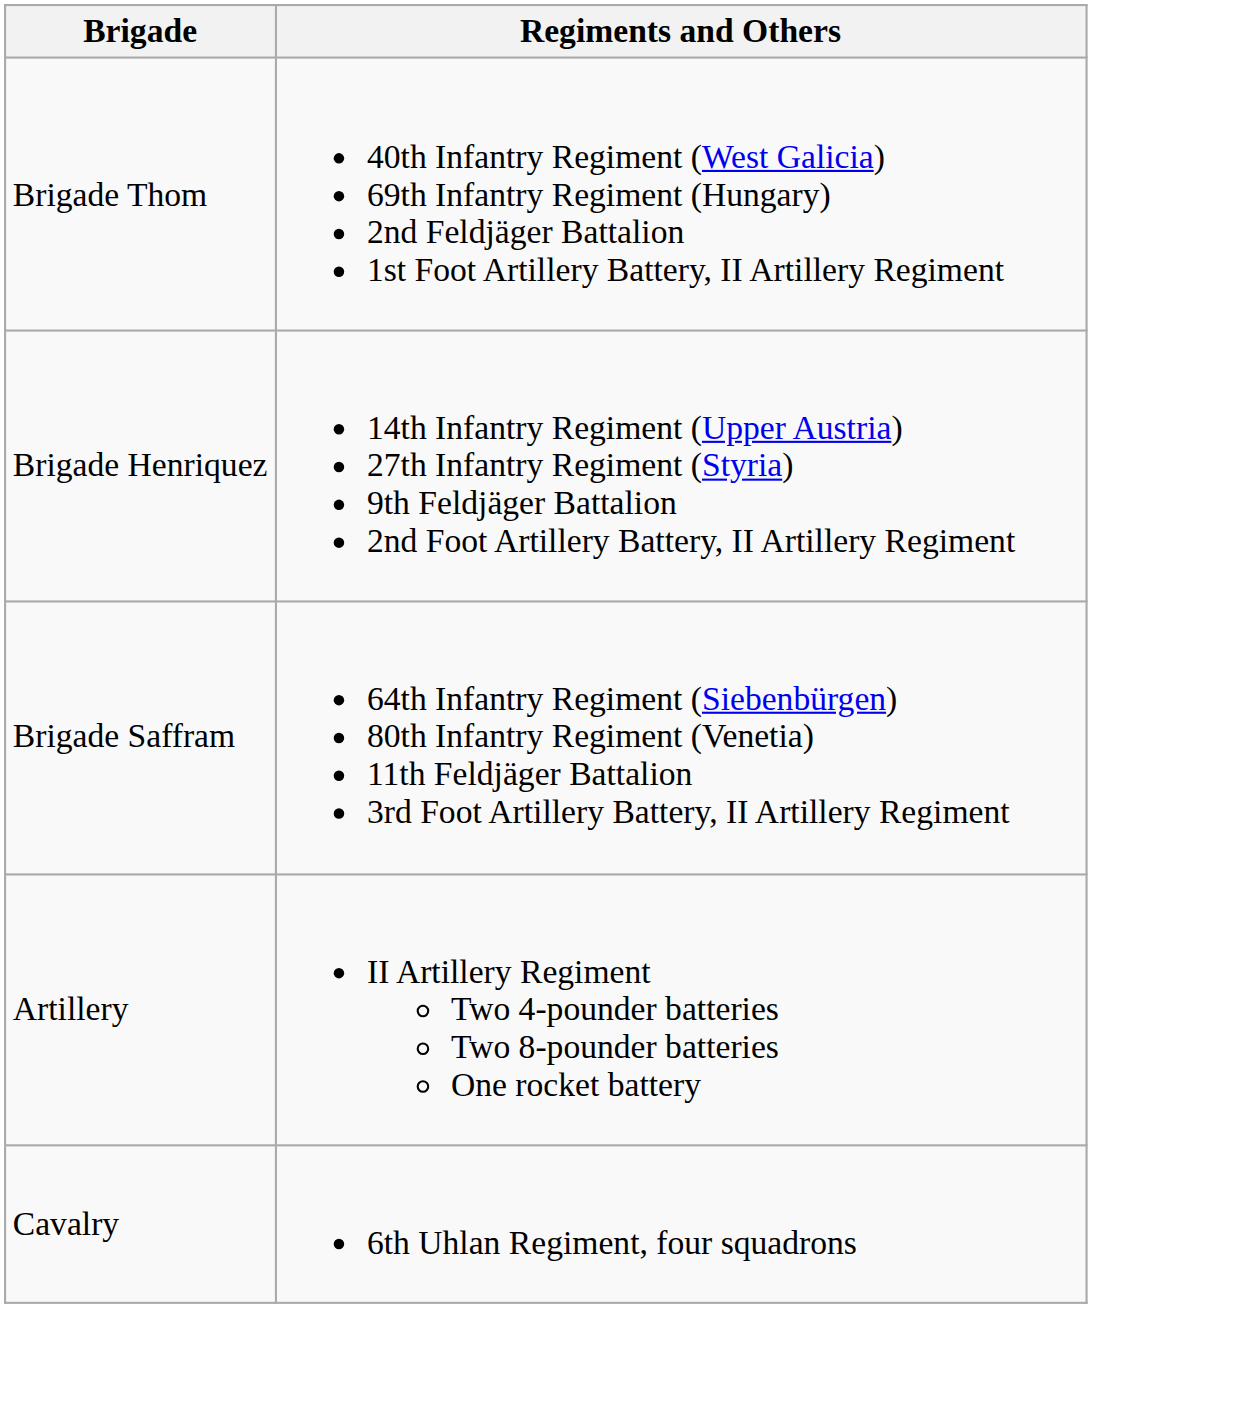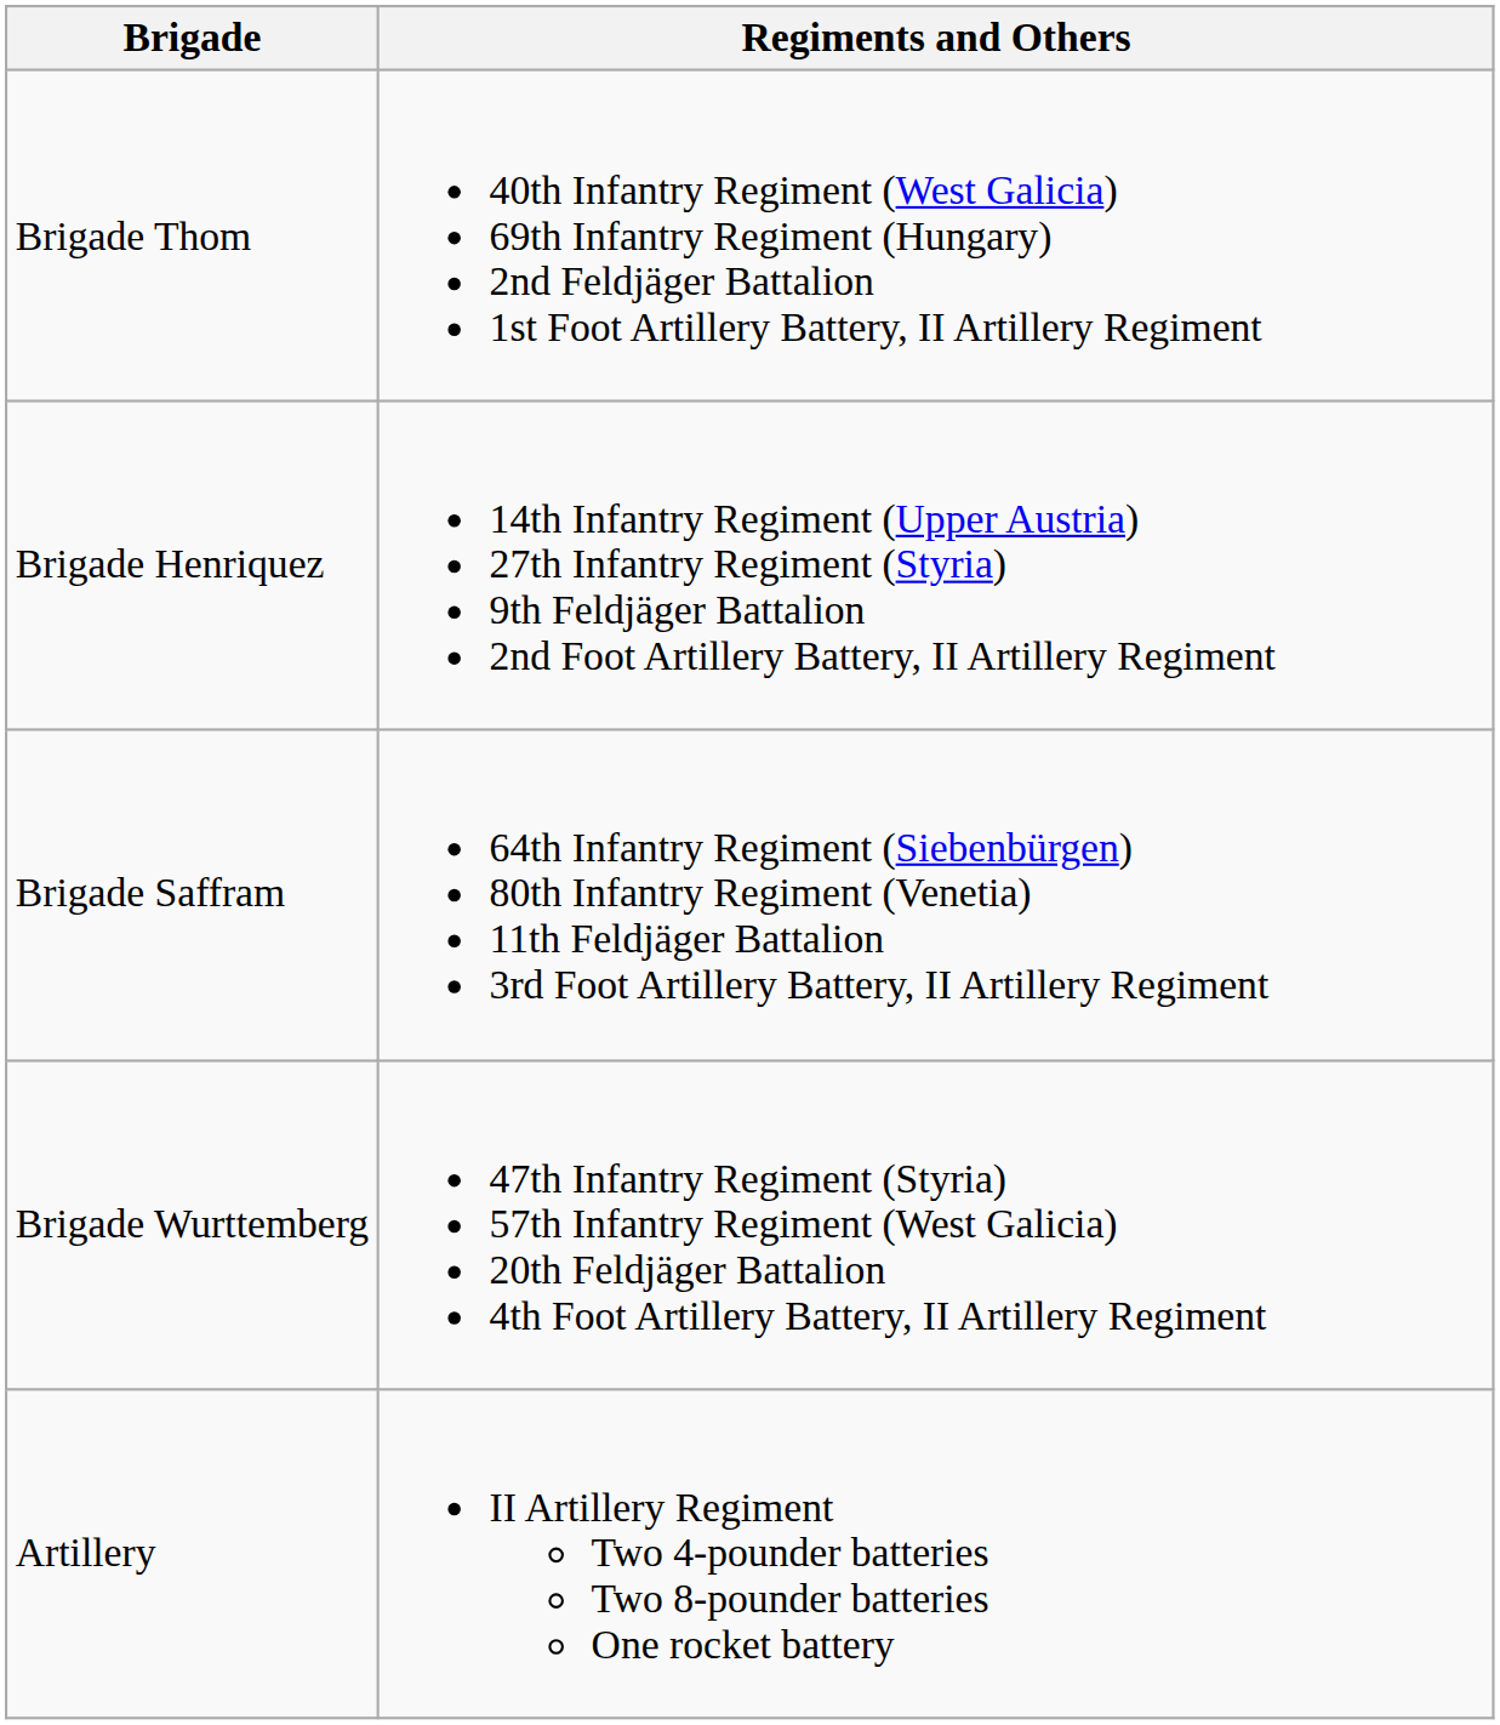 <table class="wikitable">
 <tr>
 <th width=25%>Brigade</th>
 <th>Regiments and Others</th>
 </tr>
 <tr>
 <td>Brigade Thom</td>
 <td><br><ul><li>40th Infantry Regiment (<a href='#'>West Galicia</a>)</li><li>69th Infantry Regiment (Hungary)</li><li>2nd Feldjäger Battalion</li><li>1st Foot Artillery Battery, II Artillery Regiment</li></ul></td>
 </tr>
 <tr>
 <td>Brigade Henriquez</td>
 <td><br><ul><li>14th Infantry Regiment (<a href='#'>Upper Austria</a>)</li><li>27th Infantry Regiment (<a href='#'>Styria</a>)</li><li>9th Feldjäger Battalion</li><li>2nd Foot Artillery Battery, II Artillery Regiment</li></ul></td>
 </tr>
 <tr>
 <td>Brigade Saffram</td>
 <td><br><ul><li>64th Infantry Regiment (<a href='#'>Siebenbürgen</a>)</li><li>80th Infantry Regiment (Venetia)</li><li>11th Feldjäger Battalion</li><li>3rd Foot Artillery Battery, II Artillery Regiment</li></ul></td>
 </tr>
 <tr>
+<td>Brigade Wurttemberg</td>
+<td><br><ul><li>47th Infantry Regiment (Styria)</li><li>57th Infantry Regiment (West Galicia)</li><li>20th Feldjäger Battalion</li><li>4th Foot Artillery Battery, II Artillery Regiment</li></ul></td>
+</tr>
+<tr>
 <td>Artillery</td>
 <td><br><ul><li>II Artillery Regiment<ul><li>Two 4-pounder batteries</li><li>Two 8-pounder batteries</li><li>One rocket battery</li></ul></li></ul></td>
 </tr>
-<tr>
-<td>Cavalry</td>
-<td><br><ul><li>6th Uhlan Regiment, four squadrons</li></ul></td>
-</tr>
 </table>
